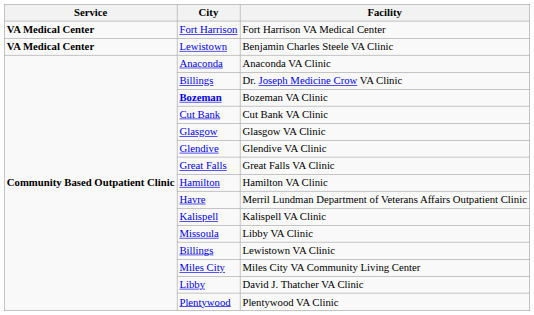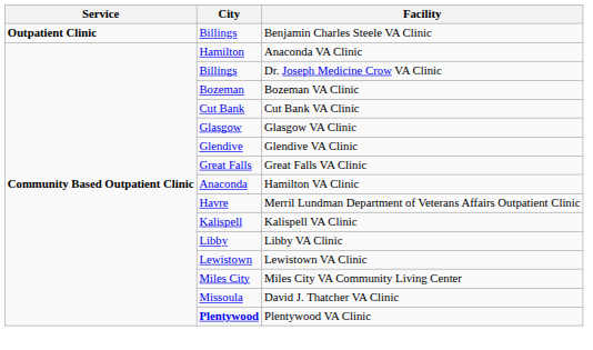 <table class="wikitable">
 <tr>
 <th>Service</th>
 <th>City</th>
 <th>Facility</th>
 </tr>
 <tr>
-<td><strong>VA Medical Center</strong></td>
-<td><a href='#'>Fort Harrison</a></td>
-<td>Fort Harrison VA Medical Center</td>
-</tr>
-<tr>
-<td><strong>VA Medical Center</strong></td>
-<td><a href='#'>Lewistown</a></td>
+<td rowspan=1><strong>Outpatient Clinic</strong></td>
+<td><a href='#'>Billings</a></td>
 <td>Benjamin Charles Steele VA Clinic</td>
 </tr>
 <tr>
 <td rowspan=15><strong>Community Based Outpatient Clinic</strong></td>
-<td><a href='#'>Anaconda</a></td>
+<td><a href='#'>Hamilton</a></td>
 <td>Anaconda VA Clinic</td>
 </tr>
 <tr>
 <td><a href='#'>Billings</a></td>
 <td>Dr. <a href='#'>Joseph Medicine Crow</a> VA Clinic</td>
 </tr>
 <tr>
-<td><strong><a href='#'>Bozeman</a></strong></td>
+<td><a href='#'>Bozeman</a></td>
 <td>Bozeman VA Clinic</td>
 </tr>
 <tr>
 <td><a href='#'>Cut Bank</a></td>
 <td>Cut Bank VA Clinic</td>
 </tr>
 <tr>
 <td><a href='#'>Glasgow</a></td>
 <td>Glasgow VA Clinic</td>
 </tr>
 <tr>
 <td><a href='#'>Glendive</a></td>
 <td>Glendive VA Clinic</td>
 </tr>
 <tr>
 <td><a href='#'>Great Falls</a></td>
 <td>Great Falls VA Clinic</td>
 </tr>
 <tr>
-<td><a href='#'>Hamilton</a></td>
+<td><a href='#'>Anaconda</a></td>
 <td>Hamilton VA Clinic</td>
 </tr>
 <tr>
 <td><a href='#'>Havre</a></td>
 <td>Merril Lundman Department of Veterans Affairs Outpatient Clinic</td>
 </tr>
 <tr>
 <td><a href='#'>Kalispell</a></td>
 <td>Kalispell VA Clinic</td>
 </tr>
 <tr>
-<td><a href='#'>Missoula</a></td>
+<td><a href='#'>Libby</a></td>
 <td>Libby VA Clinic</td>
 </tr>
 <tr>
-<td><a href='#'>Billings</a></td>
+<td><a href='#'>Lewistown</a></td>
 <td>Lewistown VA Clinic</td>
 </tr>
 <tr>
 <td><a href='#'>Miles City</a></td>
 <td>Miles City VA Community Living Center</td>
 </tr>
 <tr>
-<td><a href='#'>Libby</a></td>
+<td><a href='#'>Missoula</a></td>
 <td>David J. Thatcher VA Clinic</td>
 </tr>
 <tr>
-<td><a href='#'>Plentywood</a></td>
+<td><strong><a href='#'>Plentywood</a></strong></td>
 <td>Plentywood VA Clinic</td>
 </tr>
 </table>
